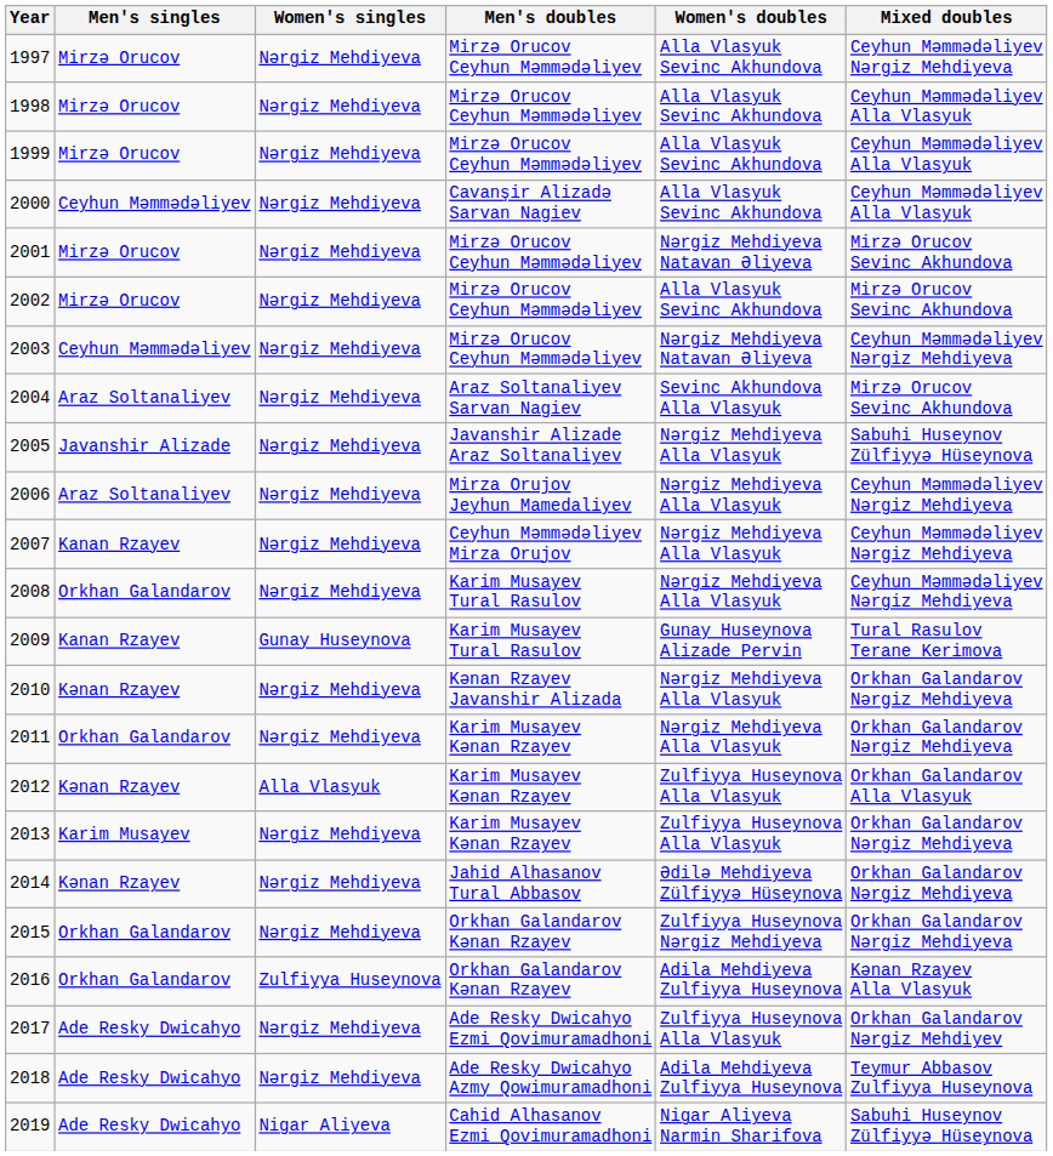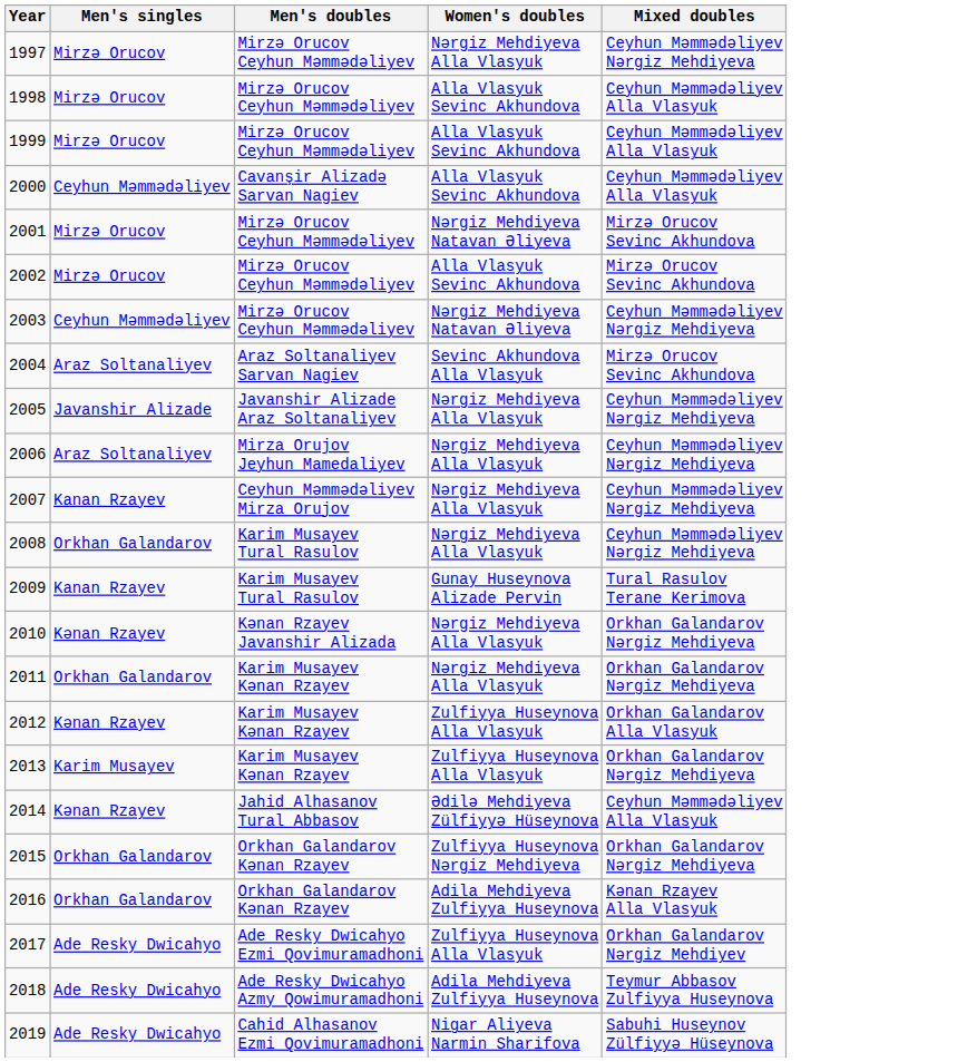 <table class=wikitable style="font-size:90%;">
 <tr>
 <th>Year</th>
 <th>Men's singles</th>
-<th>Women's singles</th>
 <th>Men's doubles</th>
 <th>Women's doubles</th>
 <th>Mixed doubles</th>
 </tr>
 <tr>
 <td>1997</td>
 <td><a href='#'>Mirzə Orucov</a></td>
-<td><a href='#'>Nərgiz Mehdiyeva</a></td>
 <td><a href='#'>Mirzə Orucov</a> <br> <a href='#'>Ceyhun Məmmədəliyev</a></td>
-<td><a href='#'>Alla Vlasyuk</a> <br> <a href='#'>Sevinc Akhundova</a></td>
+<td><a href='#'>Nərgiz Mehdiyeva</a> <br> <a href='#'>Alla Vlasyuk</a></td>
 <td><a href='#'>Ceyhun Məmmədəliyev</a> <br> <a href='#'>Nərgiz Mehdiyeva</a></td>
 </tr>
 <tr>
 <td>1998</td>
 <td><a href='#'>Mirzə Orucov</a></td>
-<td><a href='#'>Nərgiz Mehdiyeva</a></td>
 <td><a href='#'>Mirzə Orucov</a> <br> <a href='#'>Ceyhun Məmmədəliyev</a></td>
 <td><a href='#'>Alla Vlasyuk</a> <br> <a href='#'>Sevinc Akhundova</a></td>
 <td><a href='#'>Ceyhun Məmmədəliyev</a> <br> <a href='#'>Alla Vlasyuk</a></td>
 </tr>
 <tr>
 <td>1999</td>
 <td><a href='#'>Mirzə Orucov</a></td>
-<td><a href='#'>Nərgiz Mehdiyeva</a></td>
 <td><a href='#'>Mirzə Orucov</a> <br> <a href='#'>Ceyhun Məmmədəliyev</a></td>
 <td><a href='#'>Alla Vlasyuk</a> <br> <a href='#'>Sevinc Akhundova</a></td>
 <td><a href='#'>Ceyhun Məmmədəliyev</a> <br> <a href='#'>Alla Vlasyuk</a></td>
 </tr>
 <tr>
 <td>2000</td>
 <td><a href='#'>Ceyhun Məmmədəliyev</a></td>
-<td><a href='#'>Nərgiz Mehdiyeva</a></td>
 <td><a href='#'>Cavanşir Alizadə</a> <br> <a href='#'>Sarvan Nagiev</a></td>
 <td><a href='#'>Alla Vlasyuk</a> <br> <a href='#'>Sevinc Akhundova</a></td>
 <td><a href='#'>Ceyhun Məmmədəliyev</a> <br> <a href='#'>Alla Vlasyuk</a></td>
 </tr>
 <tr>
 <td>2001</td>
 <td><a href='#'>Mirzə Orucov</a></td>
-<td><a href='#'>Nərgiz Mehdiyeva</a></td>
 <td><a href='#'>Mirzə Orucov</a> <br> <a href='#'>Ceyhun Məmmədəliyev</a></td>
 <td><a href='#'>Nərgiz Mehdiyeva</a> <br> <a href='#'>Natavan Əliyeva</a></td>
 <td><a href='#'>Mirzə Orucov</a> <br> <a href='#'>Sevinc Akhundova</a></td>
 </tr>
 <tr>
 <td>2002</td>
 <td><a href='#'>Mirzə Orucov</a></td>
-<td><a href='#'>Nərgiz Mehdiyeva</a></td>
 <td><a href='#'>Mirzə Orucov</a> <br> <a href='#'>Ceyhun Məmmədəliyev</a></td>
 <td><a href='#'>Alla Vlasyuk</a> <br> <a href='#'>Sevinc Akhundova</a></td>
 <td><a href='#'>Mirzə Orucov</a> <br> <a href='#'>Sevinc Akhundova</a></td>
 </tr>
 <tr>
 <td>2003</td>
 <td><a href='#'>Ceyhun Məmmədəliyev</a></td>
-<td><a href='#'>Nərgiz Mehdiyeva</a></td>
 <td><a href='#'>Mirzə Orucov</a> <br> <a href='#'>Ceyhun Məmmədəliyev</a></td>
 <td><a href='#'>Nərgiz Mehdiyeva</a> <br> <a href='#'>Natavan Əliyeva</a></td>
 <td><a href='#'>Ceyhun Məmmədəliyev</a> <br> <a href='#'>Nərgiz Mehdiyeva</a></td>
 </tr>
 <tr>
 <td>2004</td>
 <td><a href='#'>Araz Soltanaliyev</a></td>
-<td><a href='#'>Nərgiz Mehdiyeva</a></td>
 <td><a href='#'>Araz Soltanaliyev</a> <br> <a href='#'>Sarvan Nagiev</a></td>
 <td><a href='#'>Sevinc Akhundova</a> <br> <a href='#'>Alla Vlasyuk</a></td>
 <td><a href='#'>Mirzə Orucov</a> <br> <a href='#'>Sevinc Akhundova</a></td>
 </tr>
 <tr>
 <td>2005</td>
 <td><a href='#'>Javanshir Alizade</a></td>
-<td><a href='#'>Nərgiz Mehdiyeva</a></td>
 <td><a href='#'>Javanshir Alizade</a> <br> <a href='#'>Araz Soltanaliyev</a></td>
 <td><a href='#'>Nərgiz Mehdiyeva</a> <br> <a href='#'>Alla Vlasyuk</a></td>
-<td><a href='#'>Sabuhi Huseynov</a> <br><a href='#'>Zülfiyyə Hüseynova</a></td>
+<td><a href='#'>Ceyhun Məmmədəliyev</a> <br> <a href='#'>Nərgiz Mehdiyeva</a></td>
 </tr>
 <tr>
 <td>2006</td>
 <td><a href='#'>Araz Soltanaliyev</a></td>
-<td><a href='#'>Nərgiz Mehdiyeva</a></td>
 <td><a href='#'>Mirza Orujov</a> <br> <a href='#'>Jeyhun Mamedaliyev</a></td>
 <td><a href='#'>Nərgiz Mehdiyeva</a> <br> <a href='#'>Alla Vlasyuk</a></td>
 <td><a href='#'>Ceyhun Məmmədəliyev</a> <br> <a href='#'>Nərgiz Mehdiyeva</a></td>
 </tr>
 <tr>
 <td>2007</td>
 <td><a href='#'>Kanan Rzayev</a></td>
-<td><a href='#'>Nərgiz Mehdiyeva</a></td>
 <td><a href='#'>Ceyhun Məmmədəliyev</a> <br> <a href='#'>Mirza Orujov</a></td>
 <td><a href='#'>Nərgiz Mehdiyeva</a> <br> <a href='#'>Alla Vlasyuk</a></td>
 <td><a href='#'>Ceyhun Məmmədəliyev</a> <br> <a href='#'>Nərgiz Mehdiyeva</a></td>
 </tr>
 <tr>
 <td>2008</td>
 <td><a href='#'>Orkhan Galandarov</a></td>
-<td><a href='#'>Nərgiz Mehdiyeva</a></td>
 <td><a href='#'>Karim Musayev</a> <br> <a href='#'>Tural Rasulov</a></td>
 <td><a href='#'>Nərgiz Mehdiyeva</a> <br> <a href='#'>Alla Vlasyuk</a></td>
 <td><a href='#'>Ceyhun Məmmədəliyev</a> <br> <a href='#'>Nərgiz Mehdiyeva</a></td>
 </tr>
 <tr>
 <td>2009</td>
 <td><a href='#'>Kanan Rzayev</a></td>
-<td><a href='#'>Gunay Huseynova</a></td>
 <td><a href='#'>Karim Musayev</a> <br> <a href='#'>Tural Rasulov</a></td>
 <td><a href='#'>Gunay Huseynova</a> <br> <a href='#'>Alizade Pervin</a></td>
 <td><a href='#'>Tural Rasulov</a> <br> <a href='#'>Terane Kerimova</a></td>
 </tr>
 <tr>
 <td>2010</td>
 <td><a href='#'>Kənan Rzayev</a></td>
-<td><a href='#'>Nərgiz Mehdiyeva</a></td>
 <td><a href='#'>Kənan Rzayev</a> <br> <a href='#'>Javanshir Alizada</a></td>
 <td><a href='#'>Nərgiz Mehdiyeva</a> <br> <a href='#'>Alla Vlasyuk</a></td>
 <td><a href='#'>Orkhan Galandarov</a> <br> <a href='#'>Nərgiz Mehdiyeva</a></td>
 </tr>
 <tr>
 <td>2011</td>
 <td><a href='#'>Orkhan Galandarov</a></td>
-<td><a href='#'>Nərgiz Mehdiyeva</a></td>
 <td><a href='#'>Karim Musayev</a> <br> <a href='#'>Kənan Rzayev</a></td>
 <td><a href='#'>Nərgiz Mehdiyeva</a> <br> <a href='#'>Alla Vlasyuk</a></td>
 <td><a href='#'>Orkhan Galandarov</a> <br> <a href='#'>Nərgiz Mehdiyeva</a></td>
 </tr>
 <tr>
 <td>2012</td>
 <td><a href='#'>Kənan Rzayev</a></td>
-<td><a href='#'>Alla Vlasyuk</a></td>
 <td><a href='#'>Karim Musayev</a> <br> <a href='#'>Kənan Rzayev</a></td>
 <td><a href='#'>Zulfiyya Huseynova</a> <br> <a href='#'>Alla Vlasyuk</a></td>
 <td><a href='#'>Orkhan Galandarov</a> <br> <a href='#'>Alla Vlasyuk</a></td>
 </tr>
 <tr>
 <td>2013</td>
 <td><a href='#'>Karim Musayev</a></td>
-<td><a href='#'>Nərgiz Mehdiyeva</a></td>
 <td><a href='#'>Karim Musayev</a> <br> <a href='#'>Kənan Rzayev</a></td>
 <td><a href='#'>Zulfiyya Huseynova</a> <br> <a href='#'>Alla Vlasyuk</a></td>
 <td><a href='#'>Orkhan Galandarov</a> <br> <a href='#'>Nərgiz Mehdiyeva</a></td>
 </tr>
 <tr>
 <td>2014</td>
 <td><a href='#'>Kənan Rzayev</a></td>
-<td><a href='#'>Nərgiz Mehdiyeva</a></td>
 <td><a href='#'>Jahid Alhasanov</a> <br> <a href='#'>Tural Abbasov</a></td>
 <td><a href='#'>Ədilə Mehdiyeva</a> <br><a href='#'>Zülfiyyə Hüseynova</a></td>
-<td><a href='#'>Orkhan Galandarov</a> <br> <a href='#'>Nərgiz Mehdiyeva</a></td>
+<td><a href='#'>Ceyhun Məmmədəliyev</a> <br> <a href='#'>Alla Vlasyuk</a></td>
 </tr>
 <tr>
 <td>2015</td>
 <td><a href='#'>Orkhan Galandarov</a></td>
-<td><a href='#'>Nərgiz Mehdiyeva</a></td>
 <td><a href='#'>Orkhan Galandarov</a> <br> <a href='#'>Kənan Rzayev</a></td>
 <td><a href='#'>Zulfiyya Huseynova</a> <br> <a href='#'>Nərgiz Mehdiyeva</a></td>
 <td><a href='#'>Orkhan Galandarov</a> <br> <a href='#'>Nərgiz Mehdiyeva</a></td>
 </tr>
 <tr>
 <td>2016</td>
 <td><a href='#'>Orkhan Galandarov</a></td>
-<td><a href='#'>Zulfiyya Huseynova</a></td>
 <td><a href='#'>Orkhan Galandarov</a> <br> <a href='#'>Kənan Rzayev</a></td>
 <td><a href='#'>Adila Mehdiyeva</a> <br> <a href='#'>Zulfiyya Huseynova</a></td>
 <td><a href='#'>Kənan Rzayev</a> <br> <a href='#'>Alla Vlasyuk</a></td>
 </tr>
 <tr>
 <td>2017</td>
 <td><a href='#'>Ade Resky Dwicahyo</a></td>
-<td><a href='#'>Nərgiz Mehdiyeva</a></td>
 <td><a href='#'>Ade Resky Dwicahyo</a> <br><a href='#'>Ezmi Qovimuramadhoni</a></td>
 <td><a href='#'>Zulfiyya Huseynova</a> <br> <a href='#'>Alla Vlasyuk</a></td>
 <td><a href='#'>Orkhan Galandarov</a> <br><a href='#'>Nərgiz Mehdiyev</a></td>
 </tr>
 <tr>
 <td>2018</td>
 <td><a href='#'>Ade Resky Dwicahyo</a></td>
-<td><a href='#'>Nərgiz Mehdiyeva</a></td>
 <td><a href='#'>Ade Resky Dwicahyo</a> <br> <a href='#'>Azmy Qowimuramadhoni</a></td>
 <td><a href='#'>Adila Mehdiyeva</a> <br> <a href='#'>Zulfiyya Huseynova</a></td>
 <td><a href='#'>Teymur Abbasov</a> <br> <a href='#'>Zulfiyya Huseynova</a></td>
 </tr>
 <tr>
 <td>2019</td>
 <td><a href='#'>Ade Resky Dwicahyo</a></td>
-<td><a href='#'>Nigar Aliyeva</a></td>
 <td><a href='#'>Cahid Alhasanov</a> <br><a href='#'>Ezmi Qovimuramadhoni</a></td>
 <td><a href='#'>Nigar Aliyeva</a> <br><a href='#'>Narmin Sharifova</a></td>
 <td><a href='#'>Sabuhi Huseynov</a> <br><a href='#'>Zülfiyyə Hüseynova</a></td>
 </tr>
 </table>
